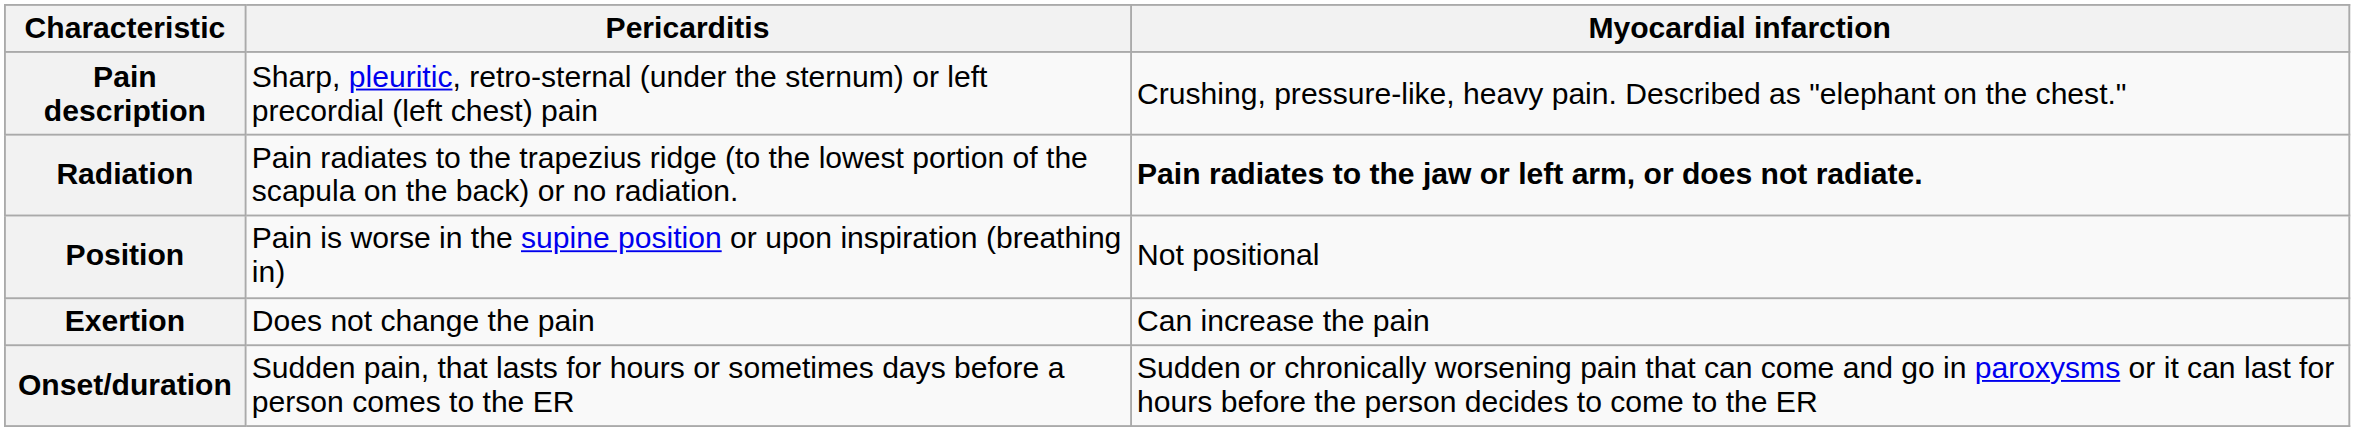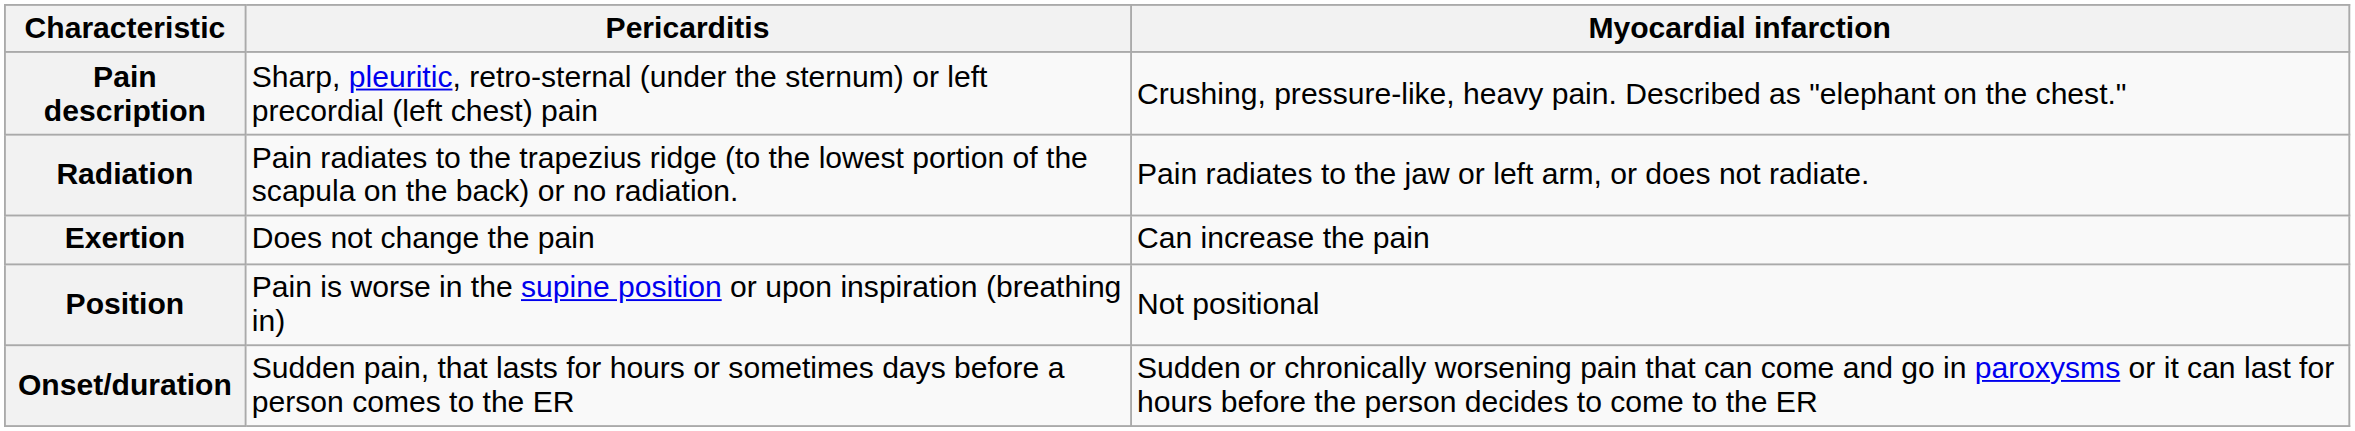 <table class="wikitable">
 <tr>
 <th scope="col">Characteristic</th>
 <th scope="col">Pericarditis</th>
 <th scope="col">Myocardial infarction</th>
 </tr>
 <tr>
 <th scope="row">Pain description</th>
 <td>Sharp, <a href='#'>pleuritic</a>, retro-sternal (under the sternum) or left precordial (left chest) pain</td>
 <td>Crushing, pressure-like, heavy pain. Described as "elephant on the chest."</td>
 </tr>
 <tr>
 <th scope="row">Radiation</th>
 <td>Pain radiates to the trapezius ridge (to the lowest portion of the scapula on the back) or no radiation.</td>
-<td><strong>Pain radiates to the jaw or left arm, or does not radiate.</strong></td>
+<td>Pain radiates to the jaw or left arm, or does not radiate.</td>
+</tr>
+<tr>
+<th scope="row">Exertion</th>
+<td>Does not change the pain</td>
+<td>Can increase the pain</td>
 </tr>
 <tr>
 <th scope="row">Position</th>
 <td>Pain is worse in the <a href='#'>supine position</a> or upon inspiration (breathing in)</td>
 <td>Not positional</td>
 </tr>
 <tr>
-<th scope="row">Exertion</th>
-<td>Does not change the pain</td>
-<td>Can increase the pain</td>
-</tr>
-<tr>
 <th scope="row">Onset/duration</th>
 <td>Sudden pain, that lasts for hours or sometimes days before a person comes to the ER</td>
 <td>Sudden or chronically worsening pain that can come and go in <a href='#'>paroxysms</a> or it can last for hours before the person decides to come to the ER</td>
 </tr>
 </table>
